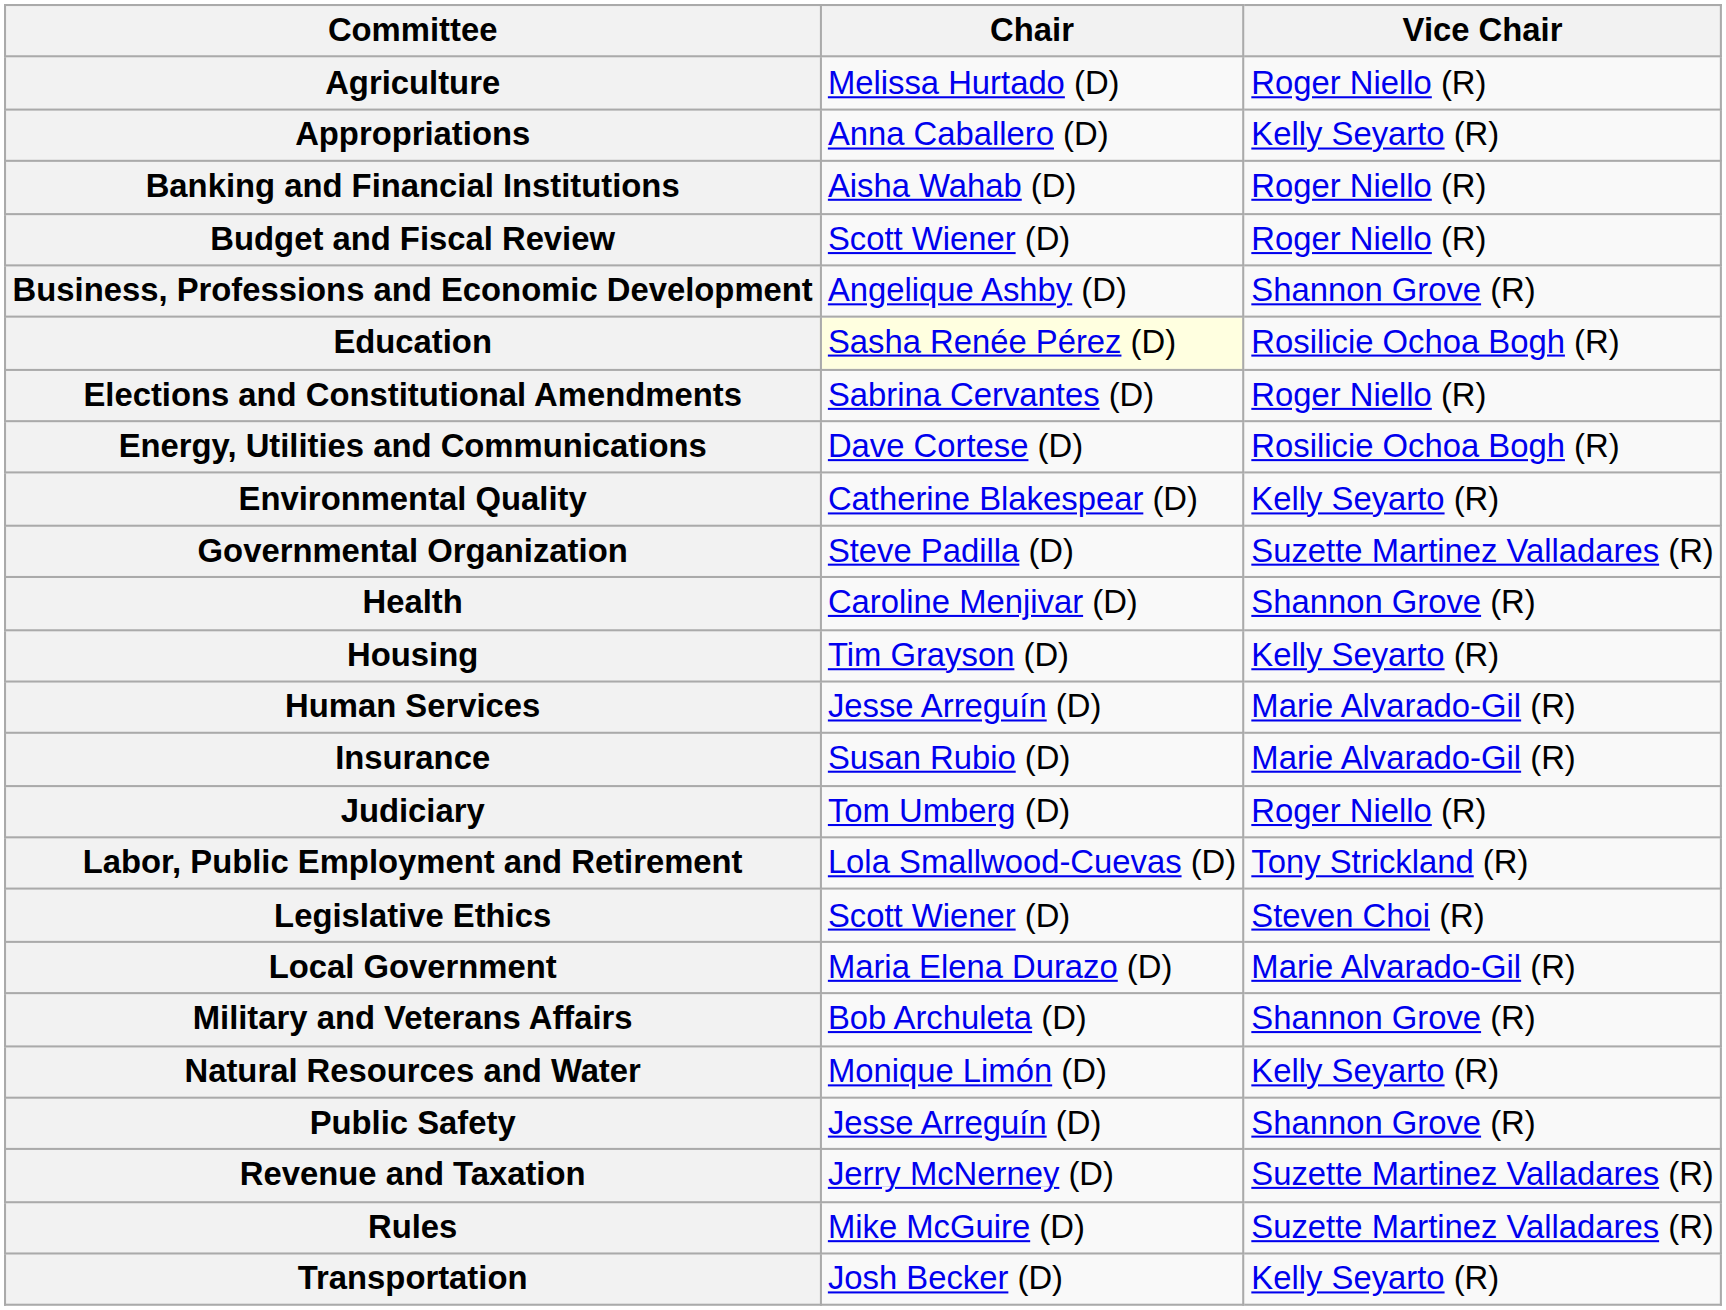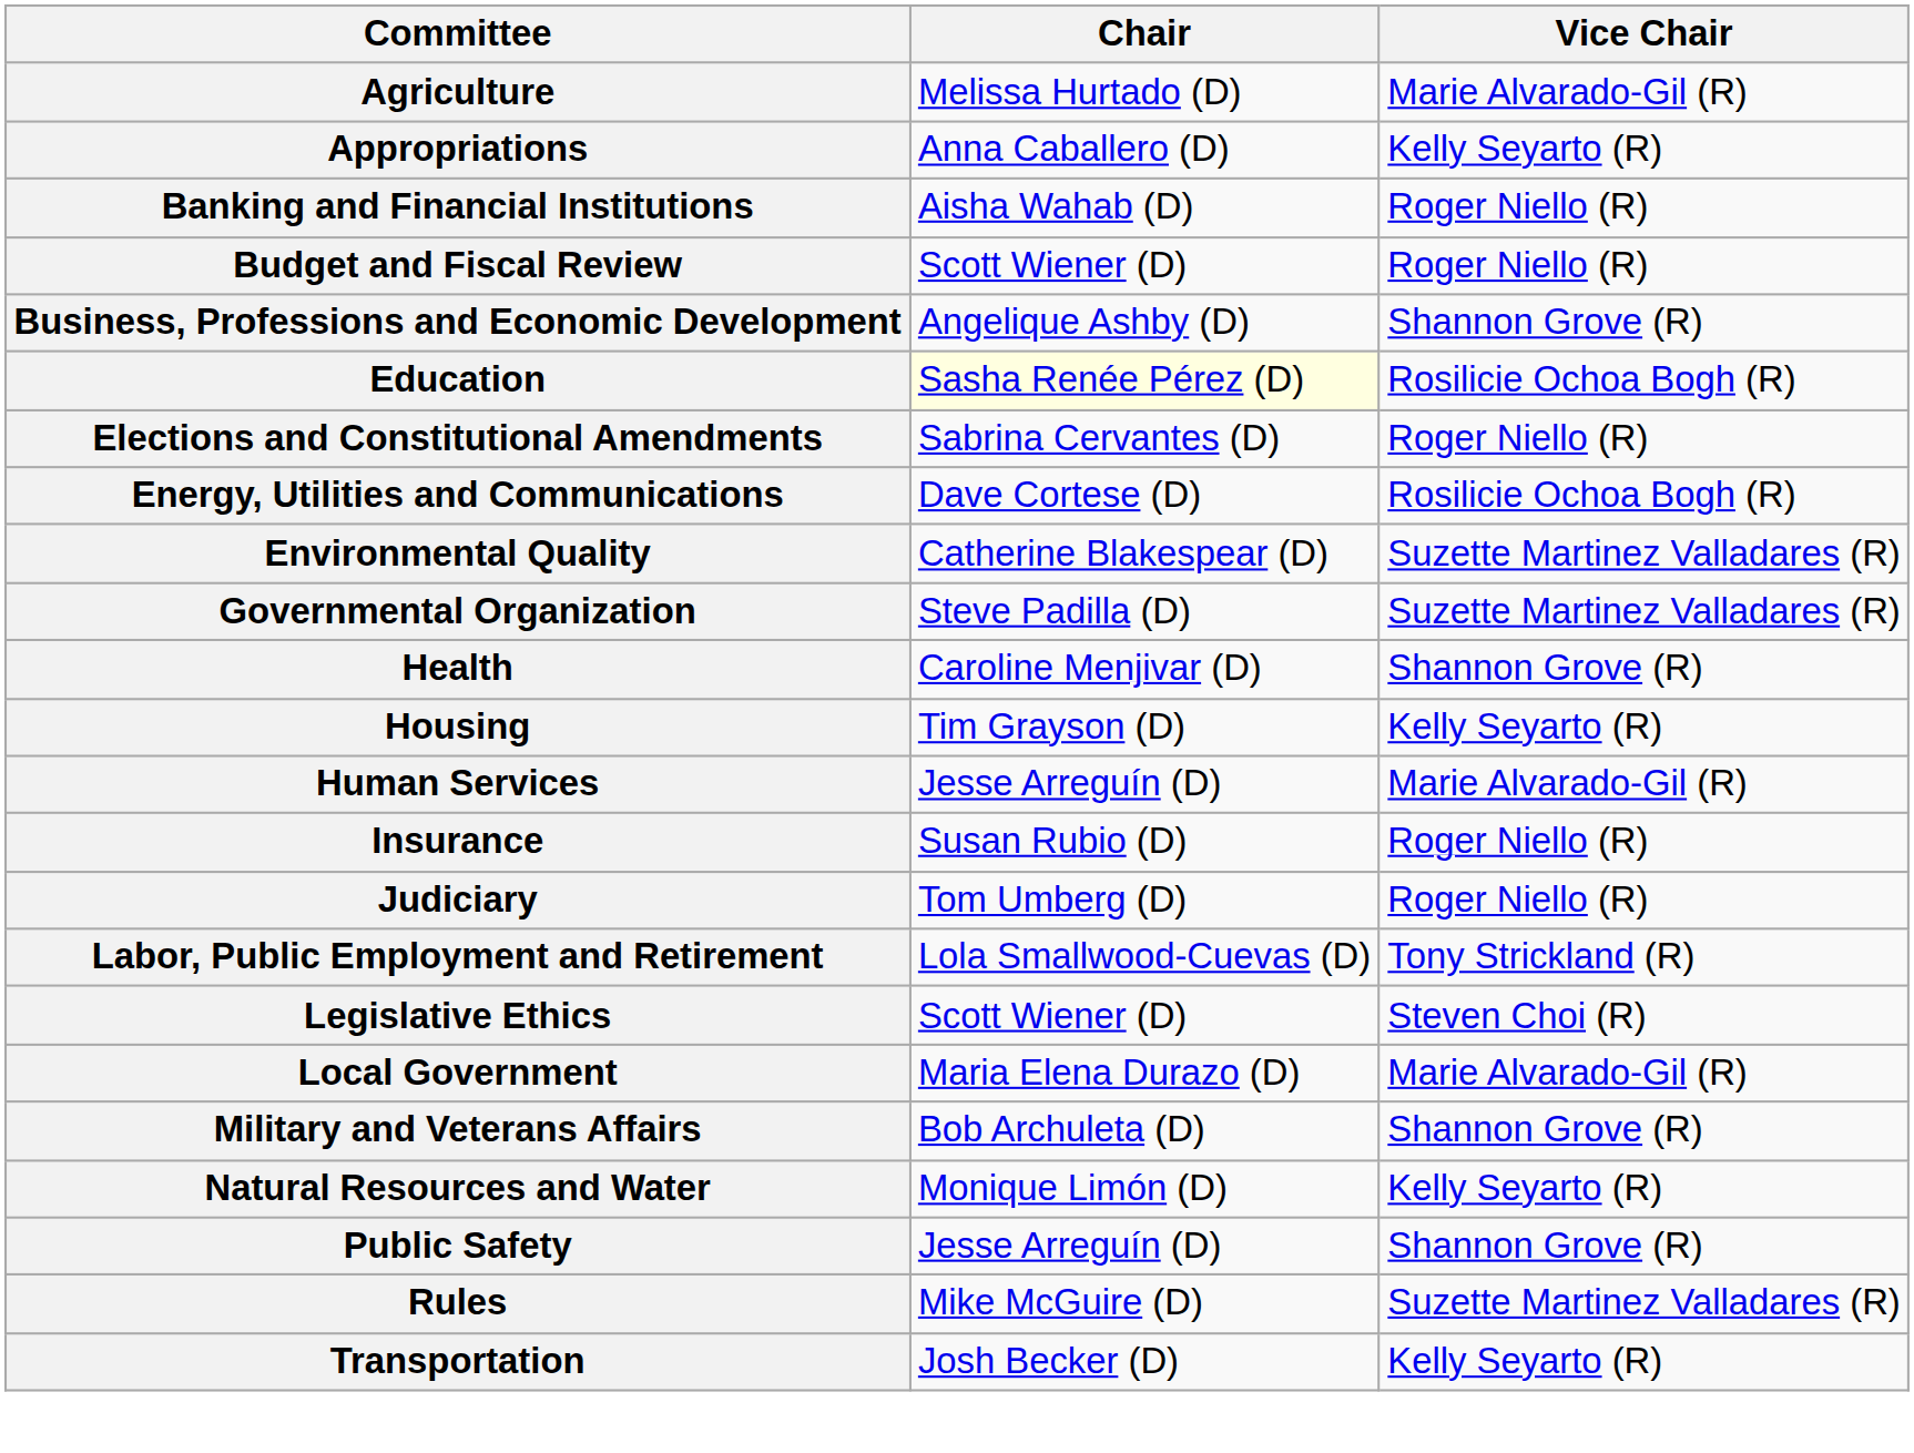 <table class="wikitable plainrowheaders">
 <tr>
 <th>Committee</th>
 <th>Chair</th>
 <th>Vice Chair</th>
 </tr>
 <tr>
 <th scope=row style="text-align: center;">Agriculture</th>
 <td><a href='#'>Melissa Hurtado</a> (D)</td>
-<td><a href='#'>Roger Niello</a> (R)</td>
+<td><a href='#'>Marie Alvarado-Gil</a> (R)</td>
 </tr>
 <tr>
 <th scope=row style="text-align: center;">Appropriations</th>
 <td><a href='#'>Anna Caballero</a> (D)</td>
 <td><a href='#'>Kelly Seyarto</a> (R)</td>
 </tr>
 <tr>
 <th scope=row style="text-align: center;">Banking and Financial Institutions</th>
 <td><a href='#'>Aisha Wahab</a> (D)</td>
 <td><a href='#'>Roger Niello</a> (R)</td>
 </tr>
 <tr>
 <th scope=row style="text-align: center;">Budget and Fiscal Review</th>
 <td><a href='#'>Scott Wiener</a> (D)</td>
 <td><a href='#'>Roger Niello</a> (R)</td>
 </tr>
 <tr>
 <th scope=row style="text-align: center;">Business, Professions and Economic Development</th>
 <td><a href='#'>Angelique Ashby</a> (D)</td>
 <td><a href='#'>Shannon Grove</a> (R)</td>
 </tr>
 <tr>
 <th scope=row style="text-align: center;">Education</th>
 <td style="background: lightyellow;"><a href='#'>Sasha Renée Pérez</a> (D)</td>
 <td><a href='#'>Rosilicie Ochoa Bogh</a> (R)</td>
 </tr>
 <tr>
 <th scope=row style="text-align: center;">Elections and Constitutional Amendments</th>
 <td><a href='#'>Sabrina Cervantes</a> (D)</td>
 <td><a href='#'>Roger Niello</a> (R)</td>
 </tr>
 <tr>
 <th scope=row style="text-align: center;">Energy, Utilities and Communications</th>
 <td><a href='#'>Dave Cortese</a> (D)</td>
 <td><a href='#'>Rosilicie Ochoa Bogh</a> (R)</td>
 </tr>
 <tr>
 <th scope=row style="text-align: center;">Environmental Quality</th>
 <td><a href='#'>Catherine Blakespear</a> (D)</td>
-<td><a href='#'>Kelly Seyarto</a> (R)</td>
+<td><a href='#'>Suzette Martinez Valladares</a> (R)</td>
 </tr>
 <tr>
 <th scope="row" style="text-align: center;">Governmental Organization</th>
 <td><a href='#'>Steve Padilla</a> (D)</td>
 <td><a href='#'>Suzette Martinez Valladares</a> (R)</td>
 </tr>
 <tr>
 <th scope="row" style="text-align: center;">Health</th>
 <td><a href='#'>Caroline Menjivar</a> (D)</td>
 <td><a href='#'>Shannon Grove</a> (R)</td>
 </tr>
 <tr>
 <th scope="row" style="text-align: center;">Housing</th>
 <td><a href='#'>Tim Grayson</a> (D)</td>
 <td><a href='#'>Kelly Seyarto</a> (R)</td>
 </tr>
 <tr>
 <th scope="row" style="text-align: center;">Human Services</th>
 <td><a href='#'>Jesse Arreguín</a> (D)</td>
 <td><a href='#'>Marie Alvarado-Gil</a> (R)</td>
 </tr>
 <tr>
 <th scope="row" style="text-align: center;">Insurance</th>
 <td><a href='#'>Susan Rubio</a> (D)</td>
-<td><a href='#'>Marie Alvarado-Gil</a> (R)</td>
+<td><a href='#'>Roger Niello</a> (R)</td>
 </tr>
 <tr>
 <th scope="row" style="text-align: center;">Judiciary</th>
 <td><a href='#'>Tom Umberg</a> (D)</td>
 <td><a href='#'>Roger Niello</a> (R)</td>
 </tr>
 <tr>
 <th scope="row" style="text-align: center;">Labor, Public Employment and Retirement</th>
 <td><a href='#'>Lola Smallwood-Cuevas</a> (D)</td>
 <td><a href='#'>Tony Strickland</a> (R)</td>
 </tr>
 <tr>
 <th>Legislative Ethics</th>
 <td><a href='#'>Scott Wiener</a> (D)</td>
 <td><a href='#'>Steven Choi</a> (R)</td>
 </tr>
 <tr>
 <th>Local Government</th>
 <td><a href='#'>Maria Elena Durazo</a> (D)</td>
 <td><a href='#'>Marie Alvarado-Gil</a> (R)</td>
 </tr>
 <tr>
 <th scope=row style="text-align: center;">Military and Veterans Affairs</th>
 <td><a href='#'>Bob Archuleta</a> (D)</td>
 <td><a href='#'>Shannon Grove</a> (R)</td>
 </tr>
 <tr>
 <th scope=row style="text-align: center;">Natural Resources and Water</th>
 <td><a href='#'>Monique Limón</a> (D)</td>
 <td><a href='#'>Kelly Seyarto</a> (R)</td>
 </tr>
 <tr>
 <th scope=row style="text-align: center;">Public Safety</th>
 <td><a href='#'>Jesse Arreguín</a> (D)</td>
 <td><a href='#'>Shannon Grove</a> (R)</td>
 </tr>
 <tr>
-<th>Revenue and Taxation</th>
-<td><a href='#'>Jerry McNerney</a> (D)</td>
-<td><a href='#'>Suzette Martinez Valladares</a> (R)</td>
-</tr>
-<tr>
 <th scope="row" style="text-align: center;">Rules</th>
 <td><a href='#'>Mike McGuire</a> (D)</td>
 <td><a href='#'>Suzette Martinez Valladares</a> (R)</td>
 </tr>
 <tr>
 <th scope="row" style="text-align: center;">Transportation</th>
 <td><a href='#'>Josh Becker</a> (D)</td>
 <td><a href='#'>Kelly Seyarto</a> (R)</td>
 </tr>
 </table>
